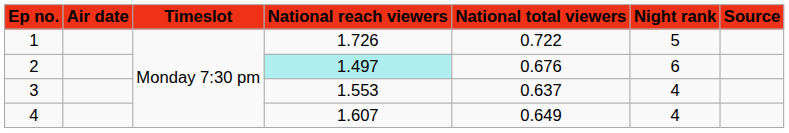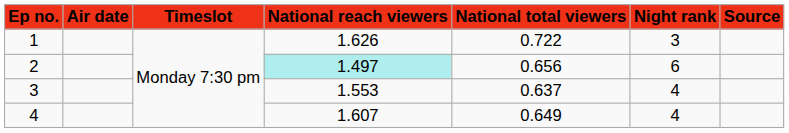 <table class="wikitable" style="text-align:center; font-size:98%; line-height:16px;">
 <tr>
 <th scope="col" style="background:#EE3117;color:black;">Ep no.</th>
 <th scope="col" style="background:#EE3117; color:black;">Air date</th>
 <th scope="col" style="background:#EE3117; color:black;">Timeslot</th>
 <th scope="col" style="background:#EE3117; color:black;">National reach viewers<br></th>
 <th scope="col" style="background:#EE3117; color:black;">National total viewers<br></th>
 <th scope="col" style="background:#EE3117; color:black;">Night rank</th>
 <th scope="col" style="background:#EE3117; color:black; width;05%">Source</th>
 </tr>
 <tr>
 <td>1</td>
 <td style="text-align:left"></td>
 <td rowspan=4>Monday 7:30 pm</td>
-<td>1.726</td>
+<td>1.626</td>
 <td>0.722</td>
-<td>5</td>
+<td>3</td>
 <td></td>
 </tr>
 <tr>
 <td>2</td>
 <td style="text-align:left"></td>
 <td style="background: paleturquoise;">1.497</td>
-<td>0.676</td>
+<td>0.656</td>
 <td>6</td>
 <td></td>
 </tr>
 <tr>
 <td>3</td>
 <td style="text-align:left"></td>
 <td>1.553</td>
 <td>0.637</td>
 <td>4</td>
 <td></td>
 </tr>
 <tr>
 <td>4</td>
 <td style="text-align:left"></td>
 <td>1.607</td>
 <td>0.649</td>
 <td>4</td>
 <td></td>
 </tr>
 </table>
